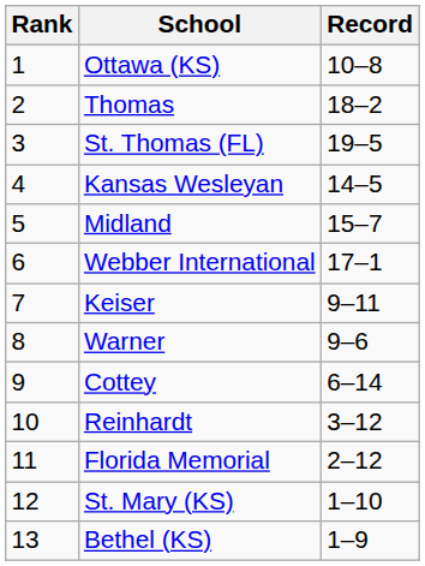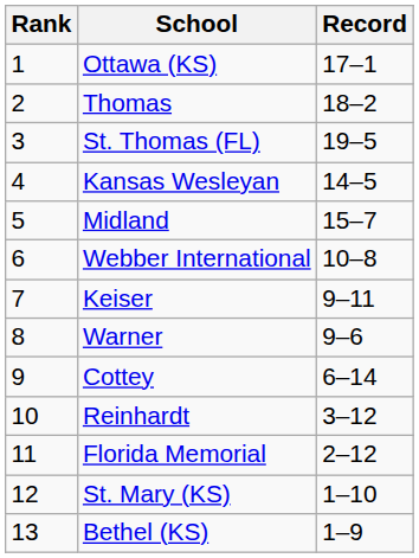 <table class="wikitable">
 <tr>
 <th>Rank</th>
 <th>School</th>
 <th>Record</th>
 </tr>
 <tr>
 <td>1</td>
 <td><a href='#'>Ottawa (KS)</a></td>
-<td>10–8</td>
+<td>17–1</td>
 </tr>
 <tr>
 <td>2</td>
 <td><a href='#'>Thomas</a></td>
 <td>18–2</td>
 </tr>
 <tr>
 <td>3</td>
 <td><a href='#'>St. Thomas (FL)</a></td>
 <td>19–5</td>
 </tr>
 <tr>
 <td>4</td>
 <td><a href='#'>Kansas Wesleyan</a></td>
 <td>14–5</td>
 </tr>
 <tr>
 <td>5</td>
 <td><a href='#'>Midland</a></td>
 <td>15–7</td>
 </tr>
 <tr>
 <td>6</td>
 <td><a href='#'>Webber International</a></td>
-<td>17–1</td>
+<td>10–8</td>
 </tr>
 <tr>
 <td>7</td>
 <td><a href='#'>Keiser</a></td>
 <td>9–11</td>
 </tr>
 <tr>
 <td>8</td>
 <td><a href='#'>Warner</a></td>
 <td>9–6</td>
 </tr>
 <tr>
 <td>9</td>
 <td><a href='#'>Cottey</a></td>
 <td>6–14</td>
 </tr>
 <tr>
 <td>10</td>
 <td><a href='#'>Reinhardt</a></td>
 <td>3–12</td>
 </tr>
 <tr>
 <td>11</td>
 <td><a href='#'>Florida Memorial</a></td>
 <td>2–12</td>
 </tr>
 <tr>
 <td>12</td>
 <td><a href='#'>St. Mary (KS)</a></td>
 <td>1–10</td>
 </tr>
 <tr>
 <td>13</td>
 <td><a href='#'>Bethel (KS)</a></td>
 <td>1–9</td>
 </tr>
 </table>
